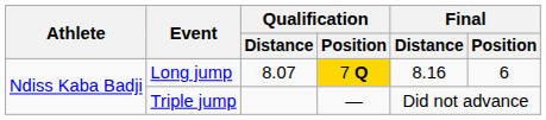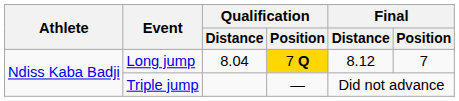 <table class=wikitable style="font-size:90%">
 <tr>
 <th rowspan="2">Athlete</th>
 <th rowspan="2">Event</th>
 <th colspan="2">Qualification</th>
 <th colspan="2">Final</th>
 </tr>
 <tr style="font-size:95%">
 <th>Distance</th>
 <th>Position</th>
 <th>Distance</th>
 <th>Position</th>
 </tr>
 <tr align=center>
 <td align=left rowspan=2><a href='#'>Ndiss Kaba Badji</a></td>
 <td align=left><a href='#'>Long jump</a></td>
-<td>8.07</td>
+<td>8.04</td>
 <td style="background: gold;">7 <strong>Q</strong></td>
-<td>8.16</td>
-<td>6</td>
+<td>8.12</td>
+<td>7</td>
 </tr>
 <tr align=center>
 <td align=left><a href='#'>Triple jump</a></td>
 <td></td>
 <td>—</td>
 <td colspan=2>Did not advance</td>
 </tr>
 </table>
